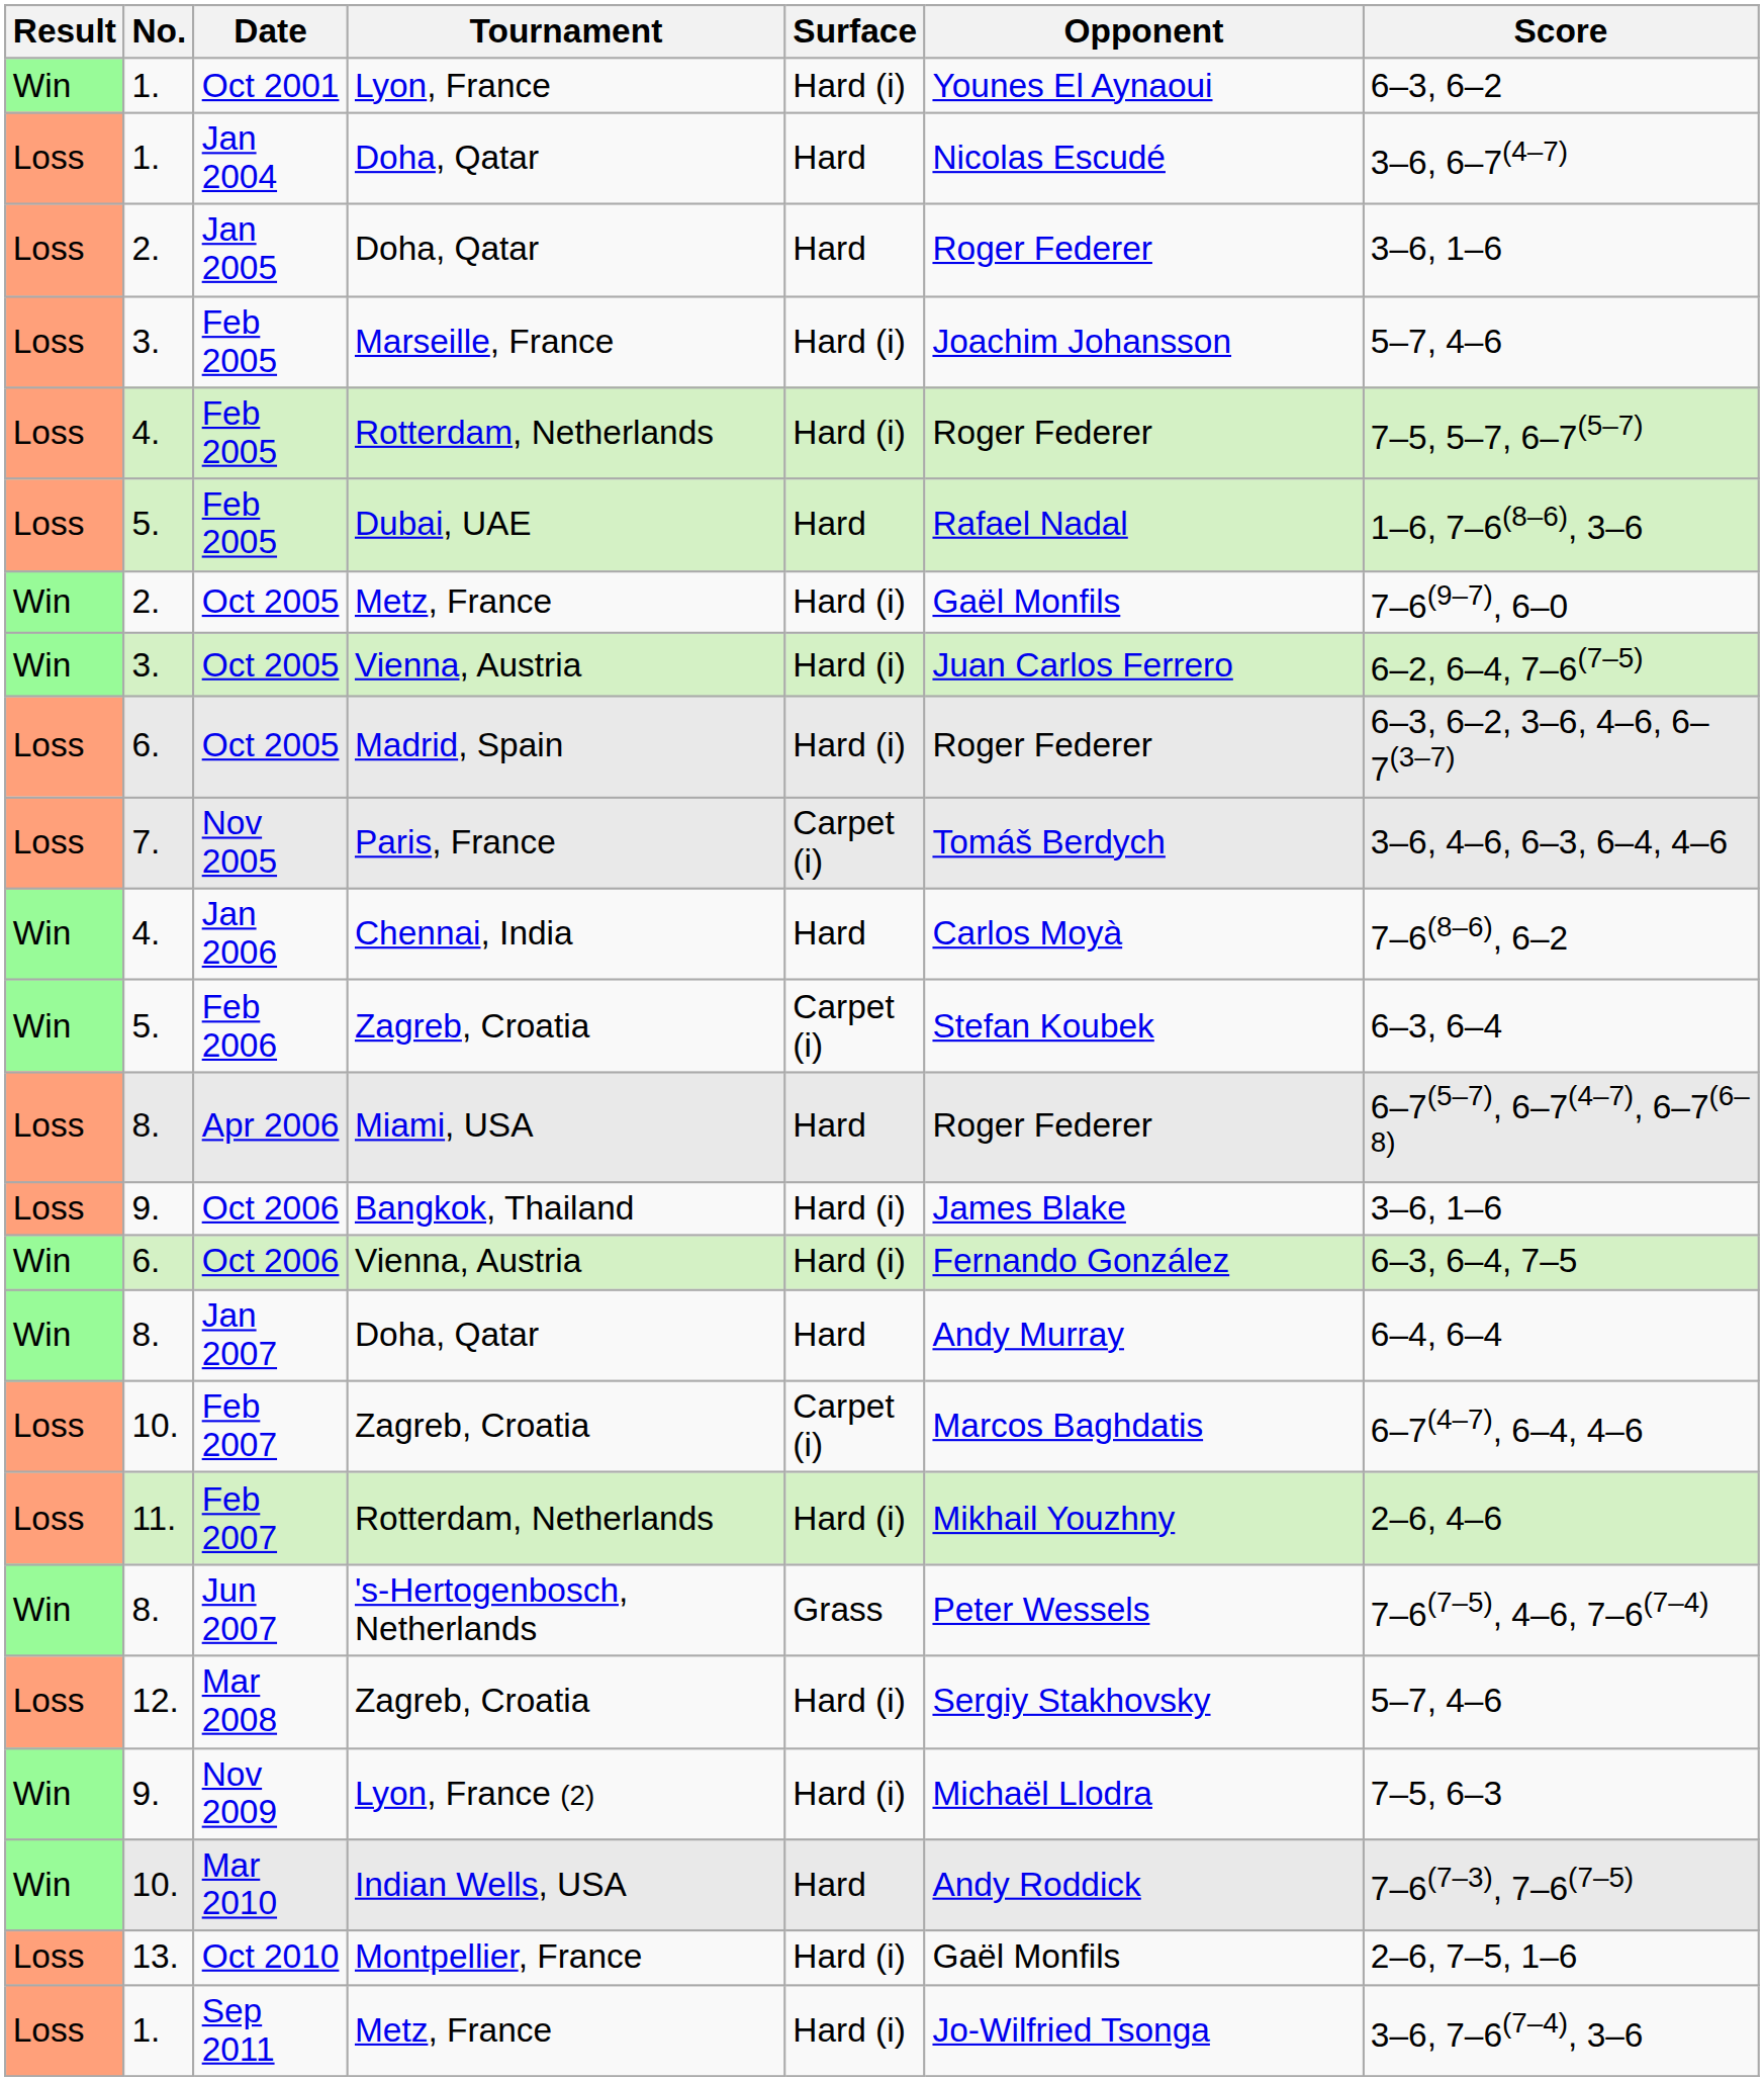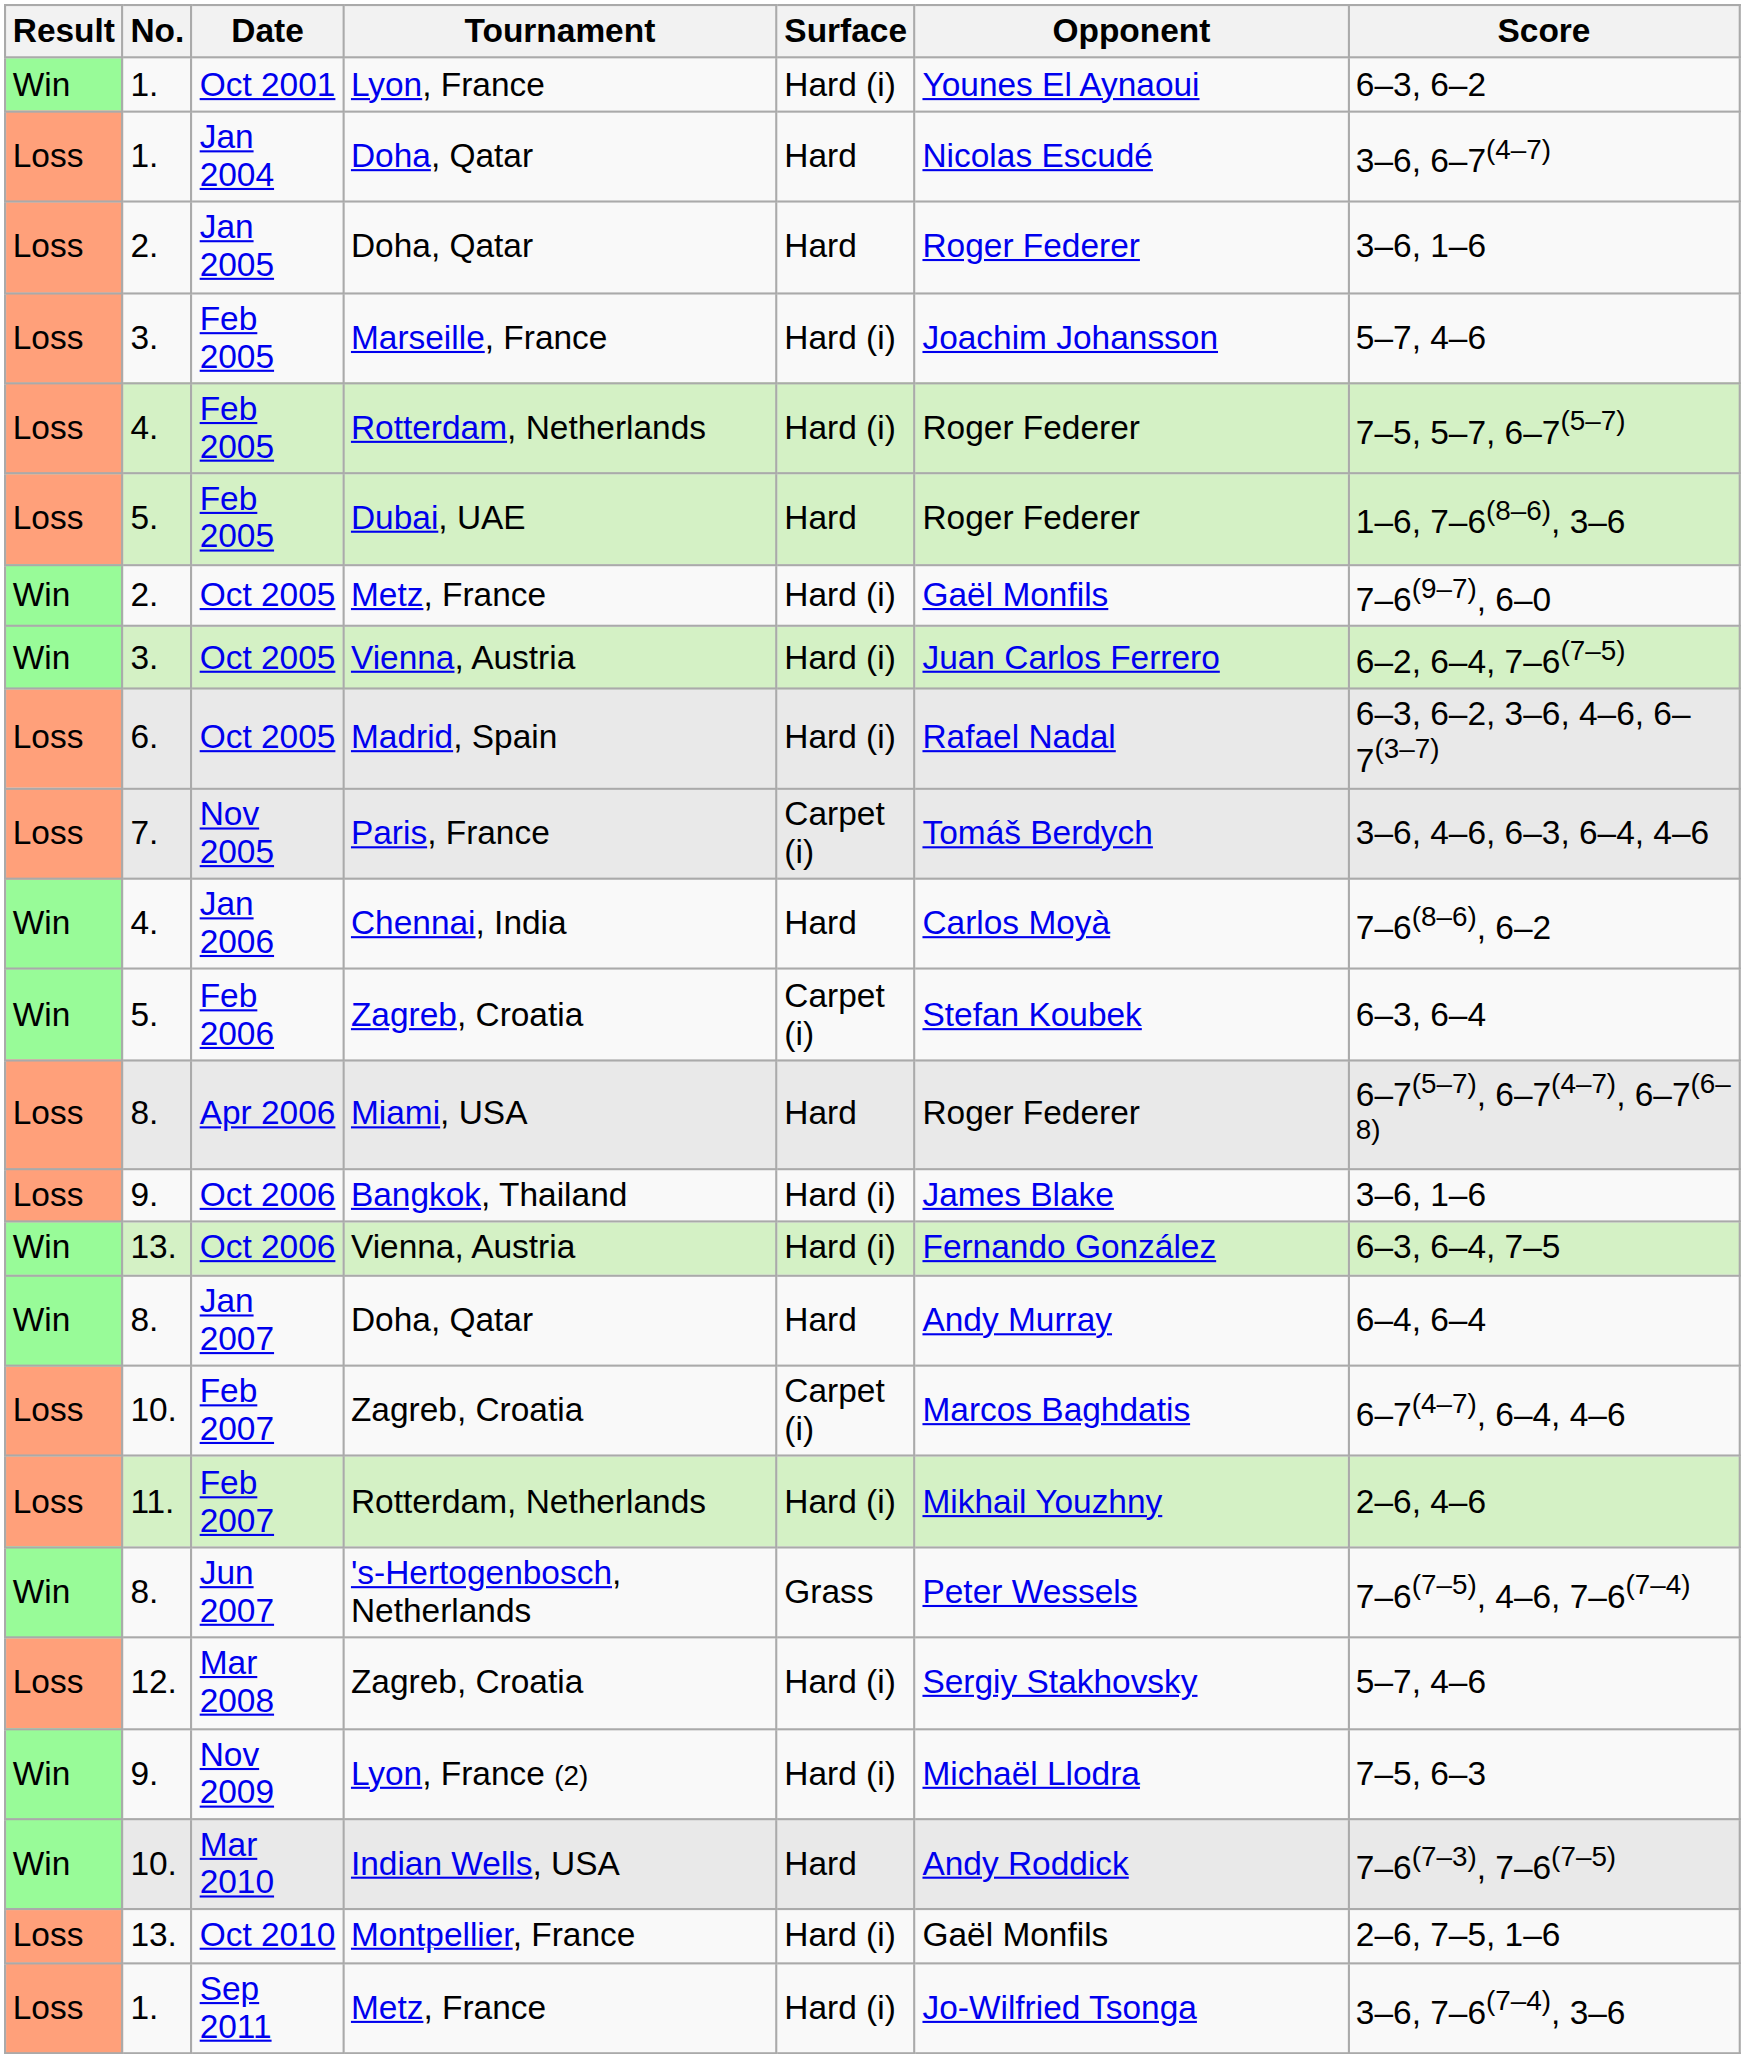 <table class="sortable wikitable">
 <tr>
 <th style="width:40px">Result</th>
 <th style="width:20px" class="unsortable">No.</th>
 <th style="width:65px">Date</th>
 <th style="width:200px">Tournament</th>
 <th style="width:50px">Surface</th>
 <th style="width:200px">Opponent</th>
 <th style="width:180px" class="unsortable">Score</th>
 </tr>
 <tr>
 <td style="background:#98fb98;">Win</td>
 <td>1.</td>
 <td><a href='#'>Oct 2001</a></td>
 <td><a href='#'>Lyon</a>, France</td>
 <td>Hard (i)</td>
 <td> <a href='#'>Younes El Aynaoui</a></td>
 <td>6–3, 6–2</td>
 </tr>
 <tr>
 <td style="background:#ffa07a;">Loss</td>
 <td>1.</td>
 <td><a href='#'>Jan 2004</a></td>
 <td><a href='#'>Doha</a>, Qatar</td>
 <td>Hard</td>
 <td> <a href='#'>Nicolas Escudé</a></td>
 <td>3–6, 6–7<sup>(4–7)</sup></td>
 </tr>
 <tr>
 <td style="background:#ffa07a;">Loss</td>
 <td>2.</td>
 <td><a href='#'>Jan 2005</a></td>
 <td>Doha, Qatar</td>
 <td>Hard</td>
 <td> <a href='#'>Roger Federer</a></td>
 <td>3–6, 1–6</td>
 </tr>
 <tr>
 <td style="background:#ffa07a;">Loss</td>
 <td>3.</td>
 <td><a href='#'>Feb 2005</a></td>
 <td><a href='#'>Marseille</a>, France</td>
 <td>Hard (i)</td>
 <td> <a href='#'>Joachim Johansson</a></td>
 <td>5–7, 4–6</td>
 </tr>
 <tr style="background:#d4f1c5;">
 <td style="background:#ffa07a;">Loss</td>
 <td>4.</td>
 <td><a href='#'>Feb 2005</a></td>
 <td><a href='#'>Rotterdam</a>, Netherlands</td>
 <td>Hard (i)</td>
 <td> Roger Federer</td>
 <td>7–5, 5–7, 6–7<sup>(5–7)</sup></td>
 </tr>
 <tr style="background:#d4f1c5;">
 <td style="background:#ffa07a;">Loss</td>
 <td>5.</td>
 <td><a href='#'>Feb 2005</a></td>
 <td><a href='#'>Dubai</a>, UAE</td>
 <td>Hard</td>
-<td> <a href='#'>Rafael Nadal</a></td>
+<td> Roger Federer</td>
 <td>1–6, 7–6<sup>(8–6)</sup>, 3–6</td>
 </tr>
 <tr>
 <td style="background:#98fb98;">Win</td>
 <td>2.</td>
 <td><a href='#'>Oct 2005</a></td>
 <td><a href='#'>Metz</a>, France</td>
 <td>Hard (i)</td>
 <td> <a href='#'>Gaël Monfils</a></td>
 <td>7–6<sup>(9–7)</sup>, 6–0</td>
 </tr>
 <tr style="background:#d4f1c5;">
 <td style="background:#98fb98;">Win</td>
 <td>3.</td>
 <td><a href='#'>Oct 2005</a></td>
 <td><a href='#'>Vienna</a>, Austria</td>
 <td>Hard (i)</td>
 <td> <a href='#'>Juan Carlos Ferrero</a></td>
 <td>6–2, 6–4, 7–6<sup>(7–5)</sup></td>
 </tr>
 <tr style="background:#e9e9e9;">
 <td style="background:#ffa07a;">Loss</td>
 <td>6.</td>
 <td><a href='#'>Oct 2005</a></td>
 <td><a href='#'>Madrid</a>, Spain</td>
 <td>Hard (i)</td>
-<td> Roger Federer</td>
+<td> <a href='#'>Rafael Nadal</a></td>
 <td>6–3, 6–2, 3–6, 4–6, 6–7<sup>(3–7)</sup></td>
 </tr>
 <tr style="background:#e9e9e9;">
 <td style="background:#ffa07a;">Loss</td>
 <td>7.</td>
 <td><a href='#'>Nov 2005</a></td>
 <td><a href='#'>Paris</a>, France</td>
 <td>Carpet (i)</td>
 <td> <a href='#'>Tomáš Berdych</a></td>
 <td>3–6, 4–6, 6–3, 6–4, 4–6</td>
 </tr>
 <tr>
 <td style="background:#98fb98;">Win</td>
 <td>4.</td>
 <td><a href='#'>Jan 2006</a></td>
 <td><a href='#'>Chennai</a>, India</td>
 <td>Hard</td>
 <td> <a href='#'>Carlos Moyà</a></td>
 <td>7–6<sup>(8–6)</sup>, 6–2</td>
 </tr>
 <tr>
 <td style="background:#98fb98;">Win</td>
 <td>5.</td>
 <td><a href='#'>Feb 2006</a></td>
 <td><a href='#'>Zagreb</a>, Croatia</td>
 <td>Carpet (i)</td>
 <td> <a href='#'>Stefan Koubek</a></td>
 <td>6–3, 6–4</td>
 </tr>
 <tr style="background:#e9e9e9;">
 <td style="background:#ffa07a;">Loss</td>
 <td>8.</td>
 <td><a href='#'>Apr 2006</a></td>
 <td><a href='#'>Miami</a>, USA</td>
 <td>Hard</td>
 <td> Roger Federer</td>
 <td>6–7<sup>(5–7)</sup>, 6–7<sup>(4–7)</sup>, 6–7<sup>(6–8)</sup></td>
 </tr>
 <tr>
 <td style="background:#ffa07a;">Loss</td>
 <td>9.</td>
 <td><a href='#'>Oct 2006</a></td>
 <td><a href='#'>Bangkok</a>, Thailand</td>
 <td>Hard (i)</td>
 <td> <a href='#'>James Blake</a></td>
 <td>3–6, 1–6</td>
 </tr>
 <tr style="background:#d4f1c5;">
 <td style="background:#98fb98;">Win</td>
-<td>6.</td>
+<td>13.</td>
 <td><a href='#'>Oct 2006</a></td>
 <td>Vienna, Austria</td>
 <td>Hard (i)</td>
 <td> <a href='#'>Fernando González</a></td>
 <td>6–3, 6–4, 7–5</td>
 </tr>
 <tr>
 <td style="background:#98fb98;">Win</td>
 <td>8.</td>
 <td><a href='#'>Jan 2007</a></td>
 <td>Doha, Qatar</td>
 <td>Hard</td>
 <td> <a href='#'>Andy Murray</a></td>
 <td>6–4, 6–4</td>
 </tr>
 <tr>
 <td style="background:#ffa07a;">Loss</td>
 <td>10.</td>
 <td><a href='#'>Feb 2007</a></td>
 <td>Zagreb, Croatia</td>
 <td>Carpet (i)</td>
 <td> <a href='#'>Marcos Baghdatis</a></td>
 <td>6–7<sup>(4–7)</sup>, 6–4, 4–6</td>
 </tr>
 <tr style="background:#d4f1c5;">
 <td style="background:#ffa07a;">Loss</td>
 <td>11.</td>
 <td><a href='#'>Feb 2007</a></td>
 <td>Rotterdam, Netherlands</td>
 <td>Hard (i)</td>
 <td> <a href='#'>Mikhail Youzhny</a></td>
 <td>2–6, 4–6</td>
 </tr>
 <tr>
 <td style="background:#98fb98;">Win</td>
 <td>8.</td>
 <td><a href='#'>Jun 2007</a></td>
 <td><a href='#'>'s-Hertogenbosch</a>, Netherlands</td>
 <td>Grass</td>
 <td> <a href='#'>Peter Wessels</a></td>
 <td>7–6<sup>(7–5)</sup>, 4–6, 7–6<sup>(7–4)</sup></td>
 </tr>
 <tr>
 <td style="background:#ffa07a;">Loss</td>
 <td>12.</td>
 <td><a href='#'>Mar 2008</a></td>
 <td>Zagreb, Croatia</td>
 <td>Hard (i)</td>
 <td> <a href='#'>Sergiy Stakhovsky</a></td>
 <td>5–7, 4–6</td>
 </tr>
 <tr>
 <td style="background:#98fb98;">Win</td>
 <td>9.</td>
 <td><a href='#'>Nov 2009</a></td>
 <td><a href='#'>Lyon</a>, France <small>(2)</small></td>
 <td>Hard (i)</td>
 <td> <a href='#'>Michaël Llodra</a></td>
 <td>7–5, 6–3</td>
 </tr>
 <tr style="background:#e9e9e9;">
 <td style="background:#98fb98;">Win</td>
 <td>10.</td>
 <td><a href='#'>Mar 2010</a></td>
 <td><a href='#'>Indian Wells</a>, USA</td>
 <td>Hard</td>
 <td> <a href='#'>Andy Roddick</a></td>
 <td>7–6<sup>(7–3)</sup>, 7–6<sup>(7–5)</sup></td>
 </tr>
 <tr>
 <td style="background:#ffa07a;">Loss</td>
 <td>13.</td>
 <td><a href='#'>Oct 2010</a></td>
 <td><a href='#'>Montpellier</a>, France</td>
 <td>Hard (i)</td>
 <td> Gaël Monfils</td>
 <td>2–6, 7–5, 1–6</td>
 </tr>
 <tr>
 <td style="background:#ffa07a;">Loss</td>
 <td>1.</td>
 <td><a href='#'>Sep 2011</a></td>
 <td><a href='#'>Metz</a>, France</td>
 <td>Hard (i)</td>
 <td> <a href='#'>Jo-Wilfried Tsonga</a></td>
 <td>3–6, 7–6<sup>(7–4)</sup>, 3–6</td>
 </tr>
 </table>
